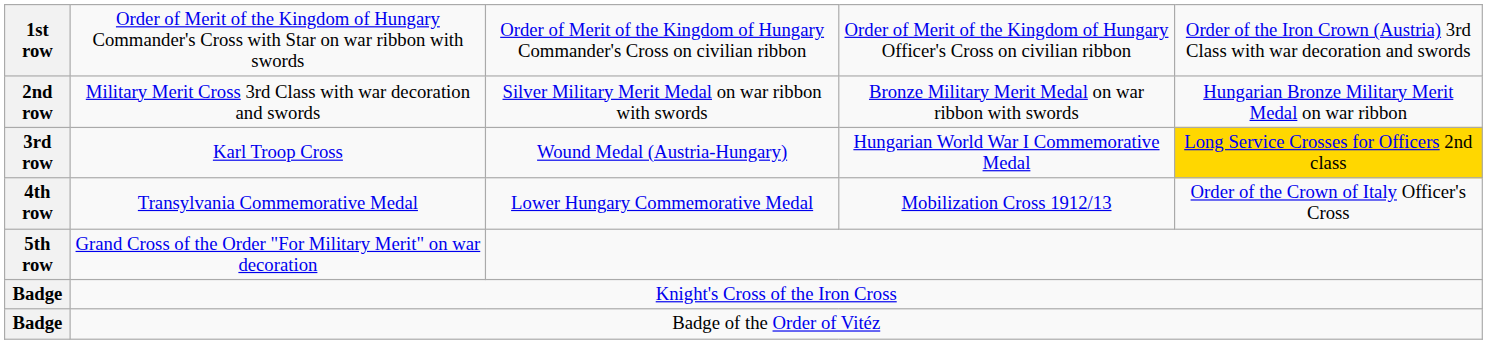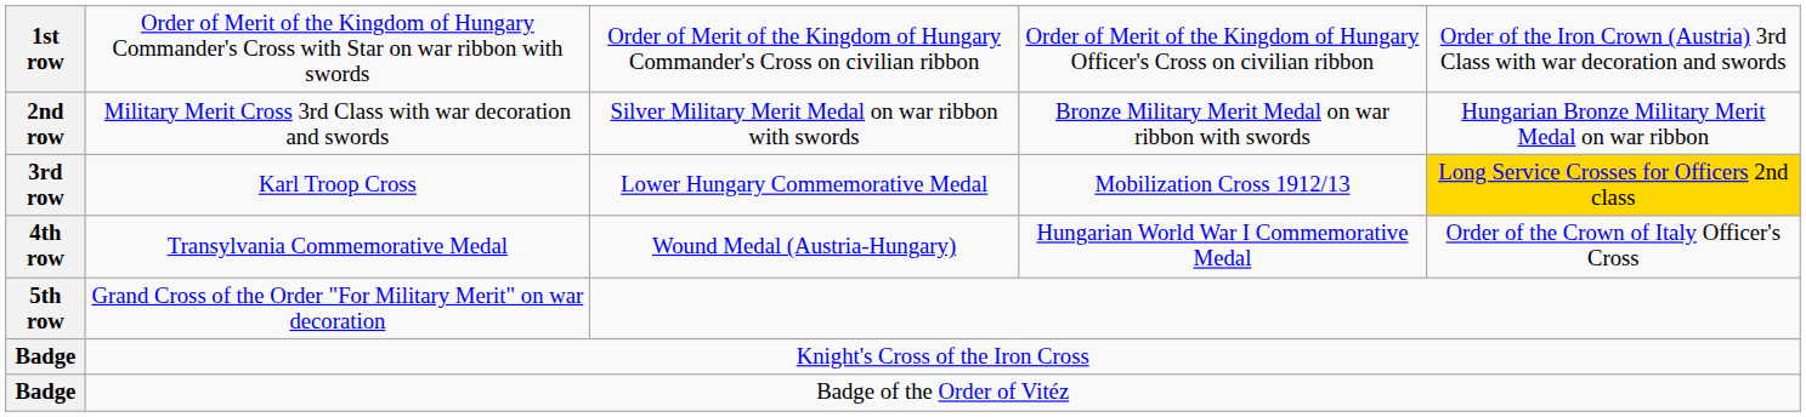 <table class="wikitable" style="margin:1em auto; text-align:center;">
 <tr>
 <th>1st row</th>
 <td><a href='#'>Order of Merit of the Kingdom of Hungary</a> Commander's Cross with Star on war ribbon with swords</td>
 <td><a href='#'>Order of Merit of the Kingdom of Hungary</a> Commander's Cross on civilian ribbon</td>
 <td><a href='#'>Order of Merit of the Kingdom of Hungary</a> Officer's Cross on civilian ribbon</td>
 <td><a href='#'>Order of the Iron Crown (Austria)</a> 3rd Class with war decoration and swords</td>
 </tr>
 <tr>
 <th>2nd row</th>
 <td><a href='#'>Military Merit Cross</a> 3rd Class with war decoration and swords</td>
 <td><a href='#'>Silver Military Merit Medal</a> on war ribbon with swords</td>
 <td><a href='#'>Bronze Military Merit Medal</a> on war ribbon with swords</td>
 <td><a href='#'>Hungarian Bronze Military Merit Medal</a> on war ribbon</td>
 </tr>
 <tr>
 <th>3rd row</th>
 <td><a href='#'>Karl Troop Cross</a></td>
-<td><a href='#'>Wound Medal (Austria-Hungary)</a></td>
-<td><a href='#'>Hungarian World War I Commemorative Medal</a></td>
+<td><a href='#'>Lower Hungary Commemorative Medal</a></td>
+<td><a href='#'>Mobilization Cross 1912/13</a></td>
 <td style="background: gold;"><a href='#'>Long Service Crosses for Officers</a> 2nd class</td>
 </tr>
 <tr>
 <th>4th row</th>
 <td><a href='#'>Transylvania Commemorative Medal</a></td>
-<td><a href='#'>Lower Hungary Commemorative Medal</a></td>
-<td><a href='#'>Mobilization Cross 1912/13</a></td>
+<td><a href='#'>Wound Medal (Austria-Hungary)</a></td>
+<td><a href='#'>Hungarian World War I Commemorative Medal</a></td>
 <td><a href='#'>Order of the Crown of Italy</a> Officer's Cross</td>
 </tr>
 <tr>
 <th>5th row</th>
 <td><a href='#'>Grand Cross of the Order "For Military Merit" on war decoration</a></td>
 </tr>
 <tr>
 <th>Badge</th>
 <td align=center colspan="4"><a href='#'>Knight's Cross of the Iron Cross</a></td>
 </tr>
 <tr>
 <th>Badge</th>
 <td align=center colspan="4">Badge of the <a href='#'>Order of Vitéz</a></td>
 </tr>
 </table>
